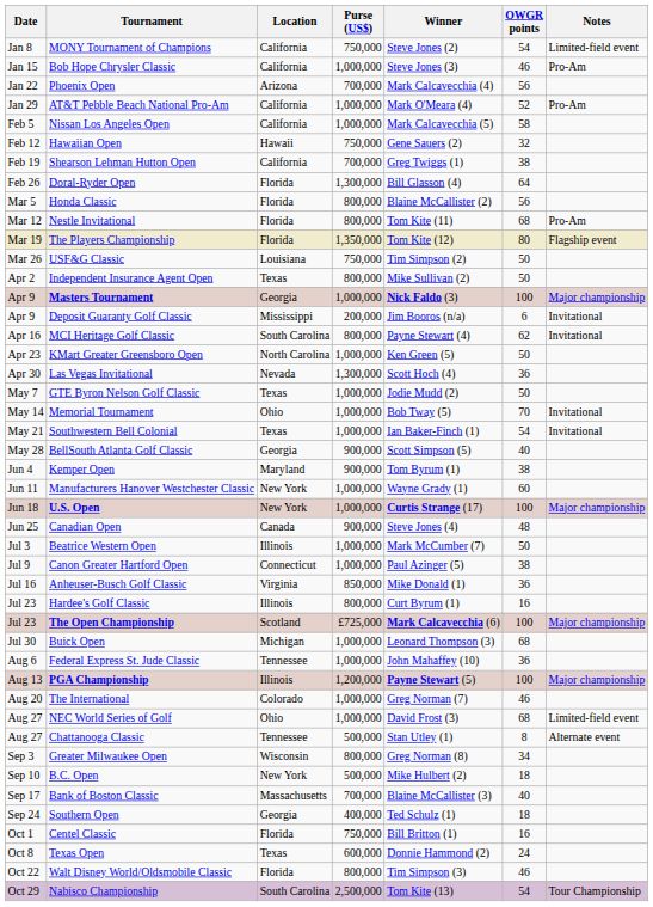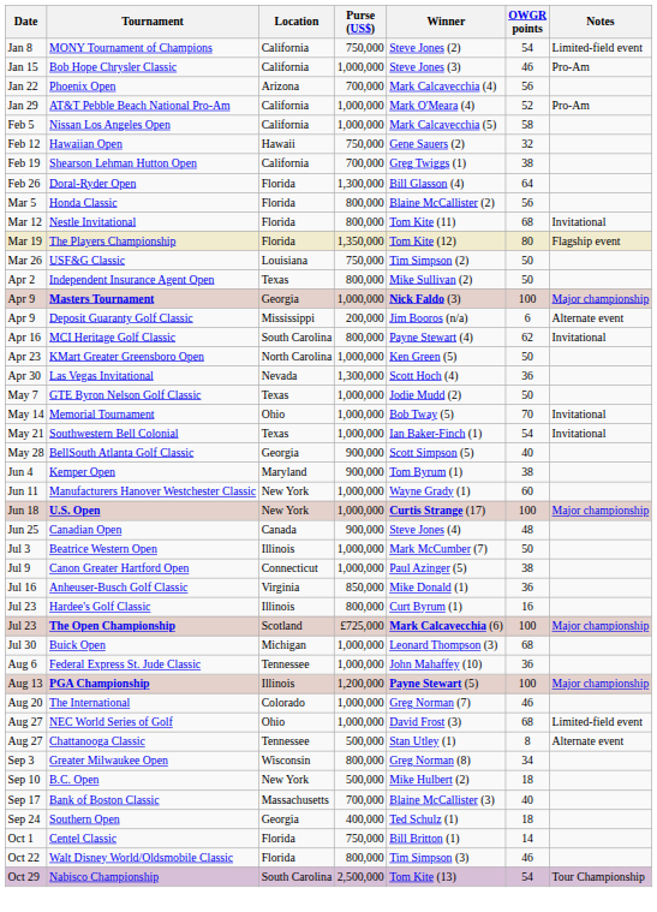 <table class="wikitable" style="font-size:95%">
 <tr>
 <th>Date</th>
 <th>Tournament</th>
 <th>Location</th>
 <th>Purse<br>(<a href='#'>US$</a>)</th>
 <th>Winner</th>
 <th><a href='#'>OWGR</a><br>points</th>
 <th>Notes</th>
 </tr>
 <tr>
 <td>Jan 8</td>
 <td><a href='#'>MONY Tournament of Champions</a></td>
 <td>California</td>
 <td align=right>750,000</td>
 <td> <a href='#'>Steve Jones</a> (2)</td>
 <td align=center>54</td>
 <td>Limited-field event</td>
 </tr>
 <tr>
 <td>Jan 15</td>
 <td><a href='#'>Bob Hope Chrysler Classic</a></td>
 <td>California</td>
 <td align=right>1,000,000</td>
 <td> <a href='#'>Steve Jones</a> (3)</td>
 <td align=center>46</td>
 <td>Pro-Am</td>
 </tr>
 <tr>
 <td>Jan 22</td>
 <td><a href='#'>Phoenix Open</a></td>
 <td>Arizona</td>
 <td align=right>700,000</td>
 <td> <a href='#'>Mark Calcavecchia</a> (4)</td>
 <td align=center>56</td>
 <td></td>
 </tr>
 <tr>
 <td>Jan 29</td>
 <td><a href='#'>AT&T Pebble Beach National Pro-Am</a></td>
 <td>California</td>
 <td align=right>1,000,000</td>
 <td> <a href='#'>Mark O'Meara</a> (4)</td>
 <td align=center>52</td>
 <td>Pro-Am</td>
 </tr>
 <tr>
 <td>Feb 5</td>
 <td><a href='#'>Nissan Los Angeles Open</a></td>
 <td>California</td>
 <td align=right>1,000,000</td>
 <td> <a href='#'>Mark Calcavecchia</a> (5)</td>
 <td align=center>58</td>
 <td></td>
 </tr>
 <tr>
 <td>Feb 12</td>
 <td><a href='#'>Hawaiian Open</a></td>
 <td>Hawaii</td>
 <td align=right>750,000</td>
 <td> <a href='#'>Gene Sauers</a> (2)</td>
 <td align=center>32</td>
 <td></td>
 </tr>
 <tr>
 <td>Feb 19</td>
 <td><a href='#'>Shearson Lehman Hutton Open</a></td>
 <td>California</td>
 <td align=right>700,000</td>
 <td> <a href='#'>Greg Twiggs</a> (1)</td>
 <td align=center>38</td>
 <td></td>
 </tr>
 <tr>
 <td>Feb 26</td>
 <td><a href='#'>Doral-Ryder Open</a></td>
 <td>Florida</td>
 <td align=right>1,300,000</td>
 <td> <a href='#'>Bill Glasson</a> (4)</td>
 <td align=center>64</td>
 <td></td>
 </tr>
 <tr>
 <td>Mar 5</td>
 <td><a href='#'>Honda Classic</a></td>
 <td>Florida</td>
 <td align=right>800,000</td>
 <td> <a href='#'>Blaine McCallister</a> (2)</td>
 <td align=center>56</td>
 <td></td>
 </tr>
 <tr>
 <td>Mar 12</td>
 <td><a href='#'>Nestle Invitational</a></td>
 <td>Florida</td>
 <td align=right>800,000</td>
 <td> <a href='#'>Tom Kite</a> (11)</td>
 <td align=center>68</td>
-<td>Pro-Am</td>
+<td>Invitational</td>
 </tr>
 <tr style="background:#f2ecce;">
 <td>Mar 19</td>
 <td><a href='#'>The Players Championship</a></td>
 <td>Florida</td>
 <td align=right>1,350,000</td>
 <td> <a href='#'>Tom Kite</a> (12)</td>
 <td align=center>80</td>
 <td>Flagship event</td>
 </tr>
 <tr>
 <td>Mar 26</td>
 <td><a href='#'>USF&G Classic</a></td>
 <td>Louisiana</td>
 <td align=right>750,000</td>
 <td> <a href='#'>Tim Simpson</a> (2)</td>
 <td align=center>50</td>
 <td></td>
 </tr>
 <tr>
 <td>Apr 2</td>
 <td><a href='#'>Independent Insurance Agent Open</a></td>
 <td>Texas</td>
 <td align=right>800,000</td>
 <td> <a href='#'>Mike Sullivan</a> (2)</td>
 <td align=center>50</td>
 <td></td>
 </tr>
 <tr style="background:#e5d1cb;">
 <td>Apr 9</td>
 <td><strong><a href='#'>Masters Tournament</a></strong></td>
 <td>Georgia</td>
 <td align=right>1,000,000</td>
 <td> <strong><a href='#'>Nick Faldo</a></strong> (3)</td>
 <td align=center>100</td>
 <td><a href='#'>Major championship</a></td>
 </tr>
 <tr>
 <td>Apr 9</td>
 <td><a href='#'>Deposit Guaranty Golf Classic</a></td>
 <td>Mississippi</td>
 <td align=right>200,000</td>
 <td> <a href='#'>Jim Booros</a> (n/a)</td>
 <td align=center>6</td>
-<td>Invitational</td>
+<td>Alternate event</td>
 </tr>
 <tr>
 <td>Apr 16</td>
 <td><a href='#'>MCI Heritage Golf Classic</a></td>
 <td>South Carolina</td>
 <td align=right>800,000</td>
 <td> <a href='#'>Payne Stewart</a> (4)</td>
 <td align=center>62</td>
 <td>Invitational</td>
 </tr>
 <tr>
 <td>Apr 23</td>
 <td><a href='#'>KMart Greater Greensboro Open</a></td>
 <td>North Carolina</td>
 <td align=right>1,000,000</td>
 <td> <a href='#'>Ken Green</a> (5)</td>
 <td align=center>50</td>
 <td></td>
 </tr>
 <tr>
 <td>Apr 30</td>
 <td><a href='#'>Las Vegas Invitational</a></td>
 <td>Nevada</td>
 <td align=right>1,300,000</td>
 <td> <a href='#'>Scott Hoch</a> (4)</td>
 <td align=center>36</td>
 <td></td>
 </tr>
 <tr>
 <td>May 7</td>
 <td><a href='#'>GTE Byron Nelson Golf Classic</a></td>
 <td>Texas</td>
 <td align=right>1,000,000</td>
 <td> <a href='#'>Jodie Mudd</a> (2)</td>
 <td align=center>50</td>
 <td></td>
 </tr>
 <tr>
 <td>May 14</td>
 <td><a href='#'>Memorial Tournament</a></td>
 <td>Ohio</td>
 <td align=right>1,000,000</td>
 <td> <a href='#'>Bob Tway</a> (5)</td>
 <td align=center>70</td>
 <td>Invitational</td>
 </tr>
 <tr>
 <td>May 21</td>
 <td><a href='#'>Southwestern Bell Colonial</a></td>
 <td>Texas</td>
 <td align=right>1,000,000</td>
 <td> <a href='#'>Ian Baker-Finch</a> (1)</td>
 <td align=center>54</td>
 <td>Invitational</td>
 </tr>
 <tr>
 <td>May 28</td>
 <td><a href='#'>BellSouth Atlanta Golf Classic</a></td>
 <td>Georgia</td>
 <td align=right>900,000</td>
 <td> <a href='#'>Scott Simpson</a> (5)</td>
 <td align=center>40</td>
 <td></td>
 </tr>
 <tr>
 <td>Jun 4</td>
 <td><a href='#'>Kemper Open</a></td>
 <td>Maryland</td>
 <td align=right>900,000</td>
 <td> <a href='#'>Tom Byrum</a> (1)</td>
 <td align=center>38</td>
 <td></td>
 </tr>
 <tr>
 <td>Jun 11</td>
 <td><a href='#'>Manufacturers Hanover Westchester Classic</a></td>
 <td>New York</td>
 <td align=right>1,000,000</td>
 <td> <a href='#'>Wayne Grady</a> (1)</td>
 <td align=center>60</td>
 <td></td>
 </tr>
 <tr style="background:#e5d1cb;">
 <td>Jun 18</td>
 <td><strong><a href='#'>U.S. Open</a></strong></td>
 <td>New York</td>
 <td align=right>1,000,000</td>
 <td> <strong><a href='#'>Curtis Strange</a></strong> (17)</td>
 <td align=center>100</td>
 <td><a href='#'>Major championship</a></td>
 </tr>
 <tr>
 <td>Jun 25</td>
 <td><a href='#'>Canadian Open</a></td>
 <td>Canada</td>
 <td align=right>900,000</td>
 <td> <a href='#'>Steve Jones</a> (4)</td>
 <td align=center>48</td>
 <td></td>
 </tr>
 <tr>
 <td>Jul 3</td>
 <td><a href='#'>Beatrice Western Open</a></td>
 <td>Illinois</td>
 <td align=right>1,000,000</td>
 <td> <a href='#'>Mark McCumber</a> (7)</td>
 <td align=center>50</td>
 <td></td>
 </tr>
 <tr>
 <td>Jul 9</td>
 <td><a href='#'>Canon Greater Hartford Open</a></td>
 <td>Connecticut</td>
 <td align=right>1,000,000</td>
 <td> <a href='#'>Paul Azinger</a> (5)</td>
 <td align=center>38</td>
 <td></td>
 </tr>
 <tr>
 <td>Jul 16</td>
 <td><a href='#'>Anheuser-Busch Golf Classic</a></td>
 <td>Virginia</td>
 <td align=right>850,000</td>
 <td> <a href='#'>Mike Donald</a> (1)</td>
 <td align=center>36</td>
 <td></td>
 </tr>
 <tr>
 <td>Jul 23</td>
 <td><a href='#'>Hardee's Golf Classic</a></td>
 <td>Illinois</td>
 <td align=right>800,000</td>
 <td> <a href='#'>Curt Byrum</a> (1)</td>
 <td align=center>16</td>
 <td></td>
 </tr>
 <tr style="background:#e5d1cb;">
 <td>Jul 23</td>
 <td><strong><a href='#'>The Open Championship</a></strong></td>
 <td>Scotland</td>
 <td align=right>£725,000</td>
 <td> <strong><a href='#'>Mark Calcavecchia</a></strong> (6)</td>
 <td align=center>100</td>
 <td><a href='#'>Major championship</a></td>
 </tr>
 <tr>
 <td>Jul 30</td>
 <td><a href='#'>Buick Open</a></td>
 <td>Michigan</td>
 <td align=right>1,000,000</td>
 <td> <a href='#'>Leonard Thompson</a> (3)</td>
 <td align=center>68</td>
 <td></td>
 </tr>
 <tr>
 <td>Aug 6</td>
 <td><a href='#'>Federal Express St. Jude Classic</a></td>
 <td>Tennessee</td>
 <td align=right>1,000,000</td>
 <td> <a href='#'>John Mahaffey</a> (10)</td>
 <td align=center>36</td>
 <td></td>
 </tr>
 <tr style="background:#e5d1cb;">
 <td>Aug 13</td>
 <td><strong><a href='#'>PGA Championship</a></strong></td>
 <td>Illinois</td>
 <td align=right>1,200,000</td>
 <td> <strong><a href='#'>Payne Stewart</a></strong> (5)</td>
 <td align=center>100</td>
 <td><a href='#'>Major championship</a></td>
 </tr>
 <tr>
 <td>Aug 20</td>
 <td><a href='#'>The International</a></td>
 <td>Colorado</td>
 <td align=right>1,000,000</td>
 <td> <a href='#'>Greg Norman</a> (7)</td>
 <td align=center>46</td>
 <td></td>
 </tr>
 <tr>
 <td>Aug 27</td>
 <td><a href='#'>NEC World Series of Golf</a></td>
 <td>Ohio</td>
 <td align=right>1,000,000</td>
 <td> <a href='#'>David Frost</a> (3)</td>
 <td align=center>68</td>
 <td>Limited-field event</td>
 </tr>
 <tr>
 <td>Aug 27</td>
 <td><a href='#'>Chattanooga Classic</a></td>
 <td>Tennessee</td>
 <td align=right>500,000</td>
 <td> <a href='#'>Stan Utley</a> (1)</td>
 <td align=center>8</td>
 <td>Alternate event</td>
 </tr>
 <tr>
 <td>Sep 3</td>
 <td><a href='#'>Greater Milwaukee Open</a></td>
 <td>Wisconsin</td>
 <td align=right>800,000</td>
 <td> <a href='#'>Greg Norman</a> (8)</td>
 <td align=center>34</td>
 <td></td>
 </tr>
 <tr>
 <td>Sep 10</td>
 <td><a href='#'>B.C. Open</a></td>
 <td>New York</td>
 <td align=right>500,000</td>
 <td> <a href='#'>Mike Hulbert</a> (2)</td>
 <td align=center>18</td>
 <td></td>
 </tr>
 <tr>
 <td>Sep 17</td>
 <td><a href='#'>Bank of Boston Classic</a></td>
 <td>Massachusetts</td>
 <td align=right>700,000</td>
 <td> <a href='#'>Blaine McCallister</a> (3)</td>
 <td align=center>40</td>
 <td></td>
 </tr>
 <tr>
 <td>Sep 24</td>
 <td><a href='#'>Southern Open</a></td>
 <td>Georgia</td>
 <td align=right>400,000</td>
 <td> <a href='#'>Ted Schulz</a> (1)</td>
 <td align=center>18</td>
 <td></td>
 </tr>
 <tr>
 <td>Oct 1</td>
 <td><a href='#'>Centel Classic</a></td>
 <td>Florida</td>
 <td align=right>750,000</td>
 <td> <a href='#'>Bill Britton</a> (1)</td>
-<td align=center>16</td>
-<td></td>
-</tr>
-<tr>
-<td>Oct 8</td>
-<td><a href='#'>Texas Open</a></td>
-<td>Texas</td>
-<td align=right>600,000</td>
-<td> <a href='#'>Donnie Hammond</a> (2)</td>
-<td align=center>24</td>
+<td align=center>14</td>
 <td></td>
 </tr>
 <tr>
 <td>Oct 22</td>
 <td><a href='#'>Walt Disney World/Oldsmobile Classic</a></td>
 <td>Florida</td>
 <td align=right>800,000</td>
 <td> <a href='#'>Tim Simpson</a> (3)</td>
 <td align=center>46</td>
 <td></td>
 </tr>
 <tr style="background:thistle;">
 <td>Oct 29</td>
 <td><a href='#'>Nabisco Championship</a></td>
 <td>South Carolina</td>
 <td align=right>2,500,000</td>
 <td> <a href='#'>Tom Kite</a> (13)</td>
 <td align=center>54</td>
 <td>Tour Championship</td>
 </tr>
 </table>
